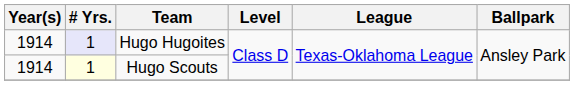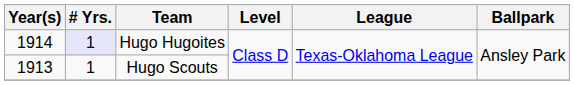 <table class="wikitable" style="text-align:center; font-size: 95%;">
 <tr>
 <th>Year(s)</th>
 <th># Yrs.</th>
 <th>Team</th>
 <th>Level</th>
 <th>League</th>
 <th>Ballpark</th>
 </tr>
 <tr>
 <td>1914</td>
 <td style="background: lavender;">1</td>
 <td>Hugo Hugoites</td>
 <td rowspan=2><a href='#'>Class D</a></td>
 <td rowspan=2><a href='#'>Texas-Oklahoma League</a></td>
 <td rowspan=2>Ansley Park</td>
 </tr>
 <tr>
-<td>1914</td>
-<td style="background: lightyellow;">1</td>
+<td>1913</td>
+<td>1</td>
 <td>Hugo Scouts</td>
 </tr>
 <tr>
 </tr>
 </table>
